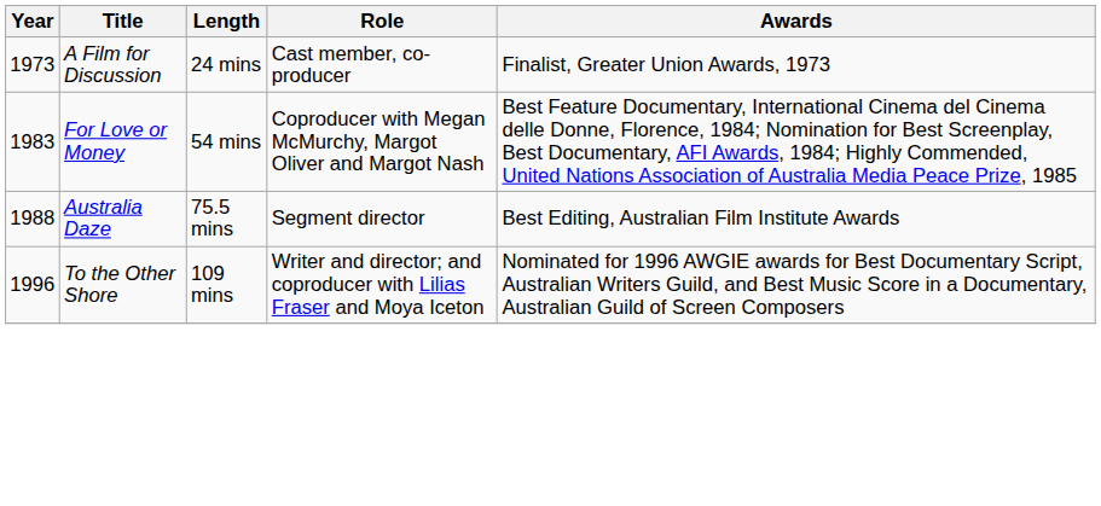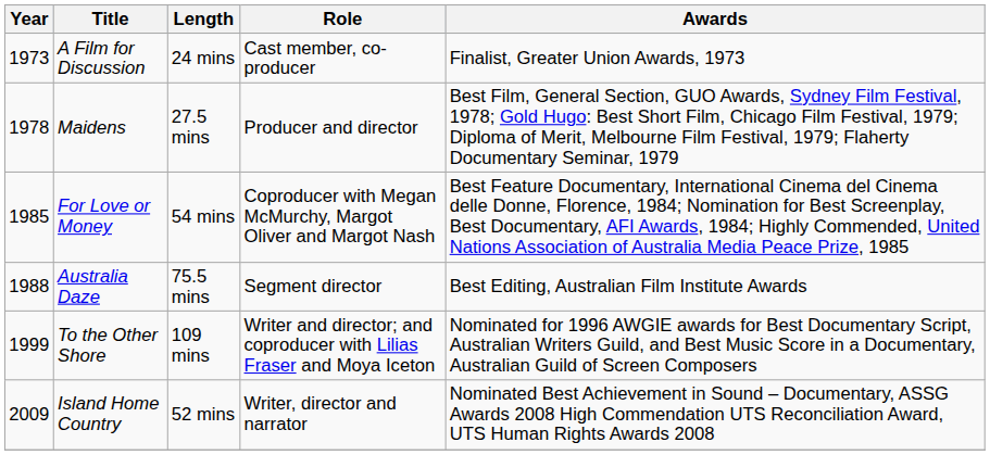 <table class="wikitable">
 <tr style="background:#b0c4de; text-align:center;">
 <th>Year</th>
 <th>Title</th>
 <th>Length</th>
 <th>Role</th>
 <th>Awards</th>
 </tr>
 <tr>
 <td>1973</td>
 <td><em>A Film for Discussion</em></td>
 <td>24 mins</td>
 <td>Cast member, co-producer</td>
 <td>Finalist, Greater Union Awards, 1973</td>
 </tr>
 <tr>
-<td>1983</td>
+<td>1978</td>
+<td><em>Maidens</em></td>
+<td>27.5 mins</td>
+<td>Producer and director</td>
+<td>Best Film, General Section, GUO Awards, <a href='#'>Sydney Film Festival</a>, 1978; <a href='#'>Gold Hugo</a>: Best Short Film, Chicago Film Festival, 1979; Diploma of Merit, Melbourne Film Festival, 1979; Flaherty Documentary Seminar, 1979</td>
+</tr>
+<tr>
+<td>1985</td>
 <td><em><a href='#'>For Love or Money</a></em></td>
 <td>54 mins</td>
 <td>Coproducer with Megan McMurchy, Margot Oliver and Margot Nash</td>
 <td>Best Feature Documentary, International Cinema del Cinema delle Donne, Florence, 1984; Nomination for Best Screenplay, Best Documentary, <a href='#'>AFI Awards</a>, 1984; Highly Commended, <a href='#'>United Nations Association of Australia Media Peace Prize</a>, 1985</td>
 </tr>
 <tr>
 <td>1988</td>
 <td><em><a href='#'>Australia Daze</a></em></td>
 <td>75.5 mins</td>
 <td>Segment director</td>
 <td>Best Editing, Australian Film Institute Awards</td>
 </tr>
 <tr>
-<td>1996</td>
+<td>1999</td>
 <td><em>To the Other Shore</em></td>
 <td>109 mins</td>
 <td>Writer and director; and coproducer with <a href='#'>Lilias Fraser</a> and Moya Iceton</td>
 <td>Nominated for 1996 AWGIE awards for Best Documentary Script, Australian Writers Guild, and Best Music Score in a Documentary, Australian Guild of Screen Composers</td>
 </tr>
 <tr>
+<td>2009</td>
+<td><em>Island Home Country</em></td>
+<td>52 mins</td>
+<td>Writer, director and narrator</td>
+<td>Nominated Best Achievement in Sound – Documentary, ASSG Awards 2008 High Commendation UTS Reconciliation Award, UTS Human Rights Awards 2008</td>
+</tr>
+<tr>
 </tr>
 </table>
